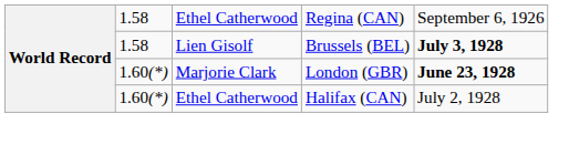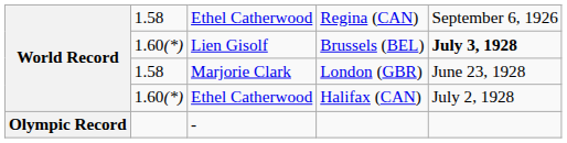 <table class="wikitable">
 <tr>
 <th rowspan=4>World Record</th>
 <td>1.58</td>
 <td> <a href='#'>Ethel Catherwood</a></td>
 <td><a href='#'>Regina</a> (<a href='#'>CAN</a>)</td>
 <td>September 6, 1926</td>
 </tr>
 <tr>
-<td>1.58</td>
+<td>1.60<em>(*)</em></td>
 <td> <a href='#'>Lien Gisolf</a></td>
 <td><a href='#'>Brussels</a> (<a href='#'>BEL</a>)</td>
 <td><strong>July 3, 1928</strong></td>
 </tr>
 <tr>
-<td>1.60<em>(*)</em></td>
+<td>1.58</td>
 <td> <a href='#'>Marjorie Clark</a></td>
 <td><a href='#'>London</a> (<a href='#'>GBR</a>)</td>
-<td><strong>June 23, 1928</strong></td>
+<td>June 23, 1928</td>
 </tr>
 <tr>
 <td>1.60<em>(*)</em></td>
 <td> <a href='#'>Ethel Catherwood</a></td>
 <td><a href='#'>Halifax</a> (<a href='#'>CAN</a>)</td>
 <td>July 2, 1928</td>
 </tr>
+<tr>
+<th>Olympic Record</th>
+<td></td>
+<td>-</td>
+<td></td>
+<td></td>
+</tr>
 </table>
